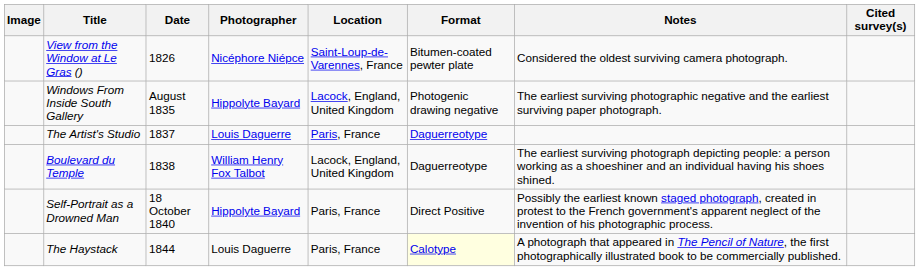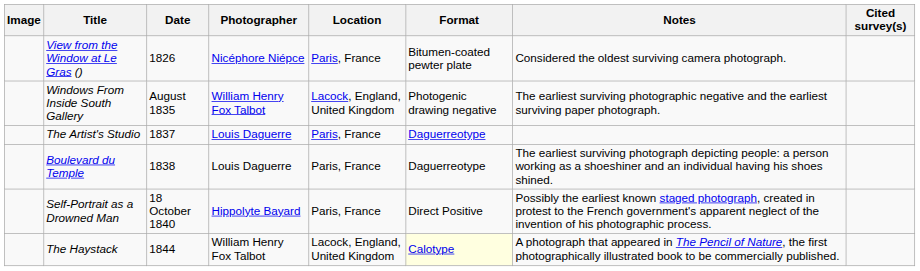 <table class="wikitable">
 <tr>
 <th>Image</th>
 <th>Title</th>
 <th>Date</th>
 <th>Photographer</th>
 <th>Location</th>
 <th>Format</th>
 <th>Notes</th>
 <th>Cited survey(s)</th>
 </tr>
 <tr>
 <td></td>
 <td><em><a href='#'>View from the Window at Le Gras</a> (</em><em>)</em></td>
 <td>1826</td>
 <td><a href='#'>Nicéphore Niépce</a></td>
-<td><a href='#'>Saint-Loup-de-Varennes</a>, France</td>
+<td><a href='#'>Paris</a>, France</td>
 <td>Bitumen-coated pewter plate</td>
 <td>Considered the oldest surviving camera photograph.</td>
 <td></td>
 </tr>
 <tr>
 <td></td>
 <td><em>Windows From Inside South Gallery</em></td>
 <td>August 1835</td>
-<td><a href='#'>Hippolyte Bayard</a></td>
+<td><a href='#'>William Henry Fox Talbot</a></td>
 <td><a href='#'>Lacock</a>, England, United Kingdom</td>
 <td>Photogenic drawing negative</td>
 <td>The earliest surviving photographic negative and the earliest surviving paper photograph.</td>
 <td></td>
 </tr>
 <tr>
 <td></td>
 <td><em>The Artist's Studio</em></td>
 <td>1837</td>
 <td><a href='#'>Louis Daguerre</a></td>
 <td><a href='#'>Paris</a>, France</td>
 <td><a href='#'>Daguerreotype</a></td>
 <td></td>
 <td></td>
 </tr>
 <tr>
 <td></td>
 <td><em><a href='#'>Boulevard du Temple</a></em></td>
 <td>1838</td>
-<td><a href='#'>William Henry Fox Talbot</a></td>
-<td>Lacock, England, United Kingdom</td>
+<td>Louis Daguerre</td>
+<td>Paris, France</td>
 <td>Daguerreotype</td>
 <td>The earliest surviving photograph depicting people: a person working as a shoeshiner and an individual having his shoes shined.</td>
 <td></td>
 </tr>
 <tr>
 <td></td>
 <td><em>Self‐Portrait as a Drowned Man</em></td>
 <td>18 October 1840</td>
 <td><a href='#'>Hippolyte Bayard</a></td>
 <td>Paris, France</td>
 <td>Direct Positive</td>
 <td>Possibly the earliest known <a href='#'>staged photograph</a>, created in protest to the French government's apparent neglect of the invention of his photographic process.</td>
 <td></td>
 </tr>
 <tr>
 <td></td>
 <td><em>The Haystack</em></td>
 <td>1844</td>
-<td>Louis Daguerre</td>
-<td>Paris, France</td>
+<td>William Henry Fox Talbot</td>
+<td>Lacock, England, United Kingdom</td>
 <td style="background: lightyellow;"><a href='#'>Calotype</a></td>
 <td>A photograph that appeared in <em><a href='#'>The Pencil of Nature</a></em>, the first photographically illustrated book to be commercially published.</td>
 <td></td>
 </tr>
 </table>
